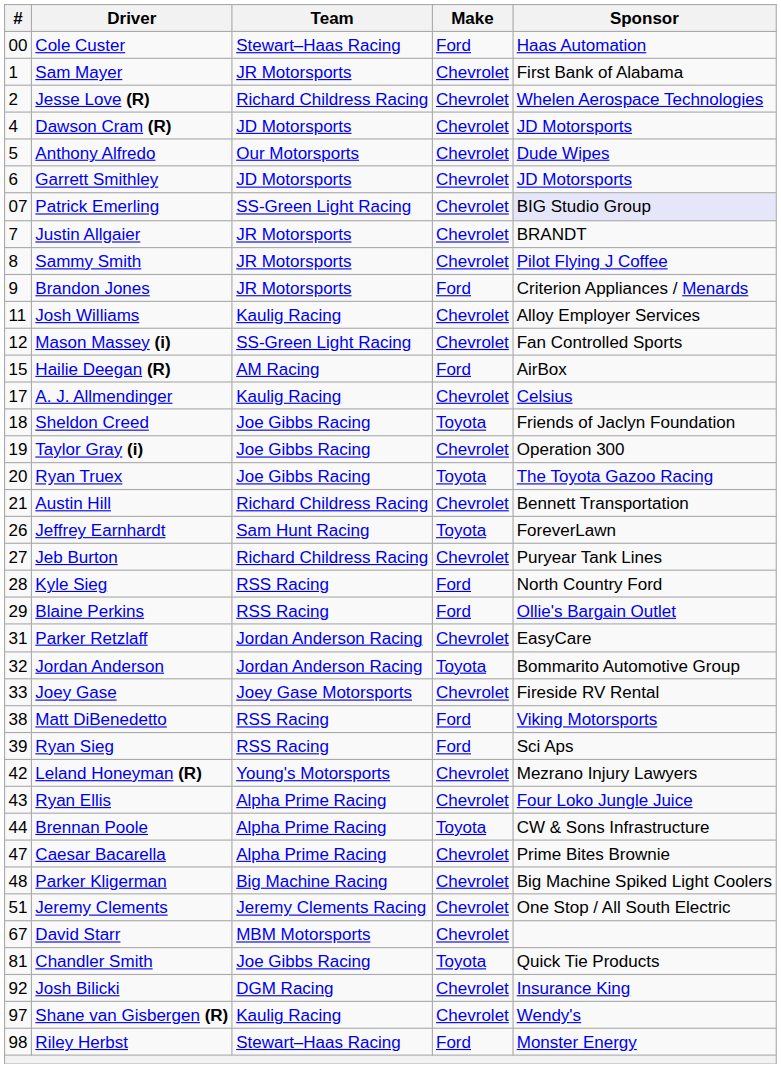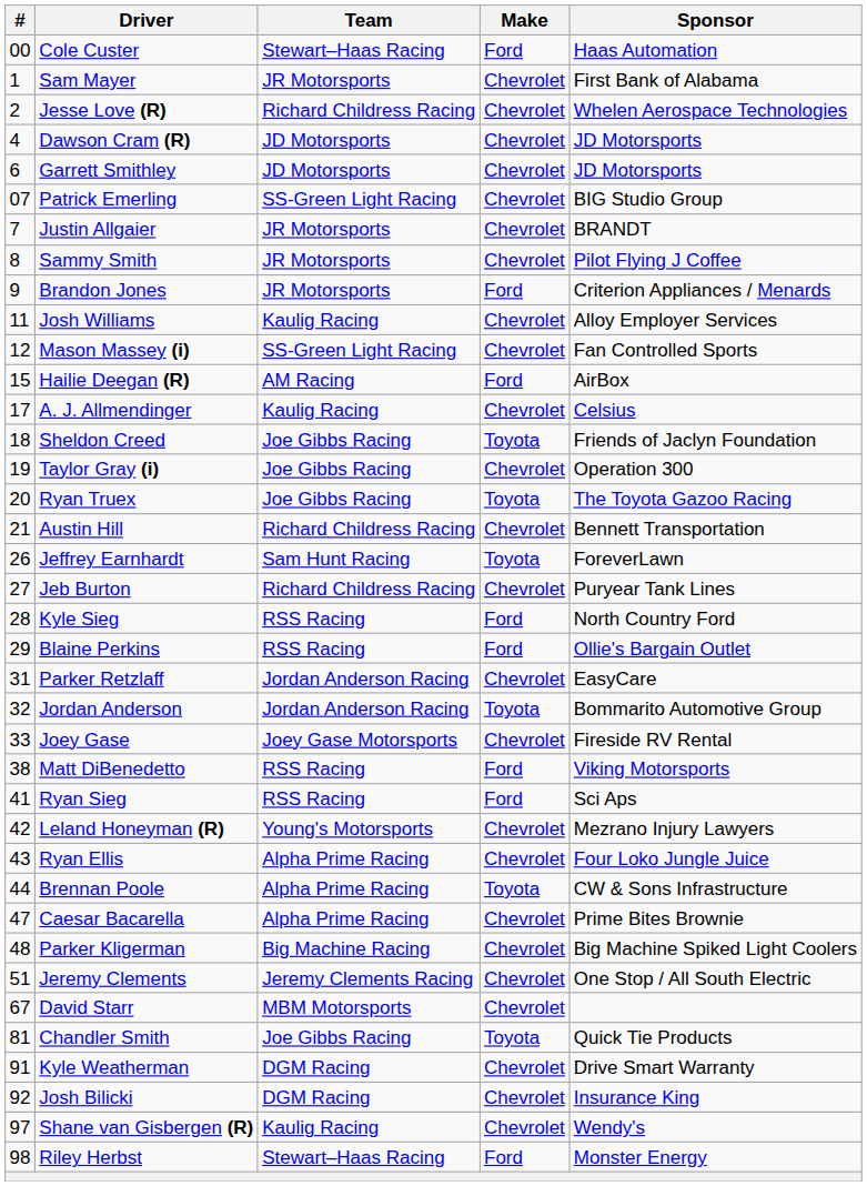 <table class="wikitable" style="font-size: 95%;">
 <tr>
 <th>#</th>
 <th>Driver</th>
 <th>Team</th>
 <th>Make</th>
 <th>Sponsor</th>
 </tr>
 <tr>
 <td>00</td>
 <td><a href='#'>Cole Custer</a></td>
 <td><a href='#'>Stewart–Haas Racing</a></td>
 <td><a href='#'>Ford</a></td>
 <td><a href='#'>Haas Automation</a></td>
 </tr>
 <tr>
 <td>1</td>
 <td><a href='#'>Sam Mayer</a></td>
 <td><a href='#'>JR Motorsports</a></td>
 <td><a href='#'>Chevrolet</a></td>
 <td>First Bank of Alabama</td>
 </tr>
 <tr>
 <td>2</td>
 <td><a href='#'>Jesse Love</a> <strong>(R)</strong></td>
 <td nowrap><a href='#'>Richard Childress Racing</a></td>
 <td><a href='#'>Chevrolet</a></td>
 <td><a href='#'>Whelen Aerospace Technologies</a></td>
 </tr>
 <tr>
 <td>4</td>
 <td><a href='#'>Dawson Cram</a> <strong>(R)</strong></td>
 <td><a href='#'>JD Motorsports</a></td>
 <td><a href='#'>Chevrolet</a></td>
 <td><a href='#'>JD Motorsports</a></td>
 </tr>
 <tr>
-<td>5</td>
-<td><a href='#'>Anthony Alfredo</a></td>
-<td><a href='#'>Our Motorsports</a></td>
-<td><a href='#'>Chevrolet</a></td>
-<td><a href='#'>Dude Wipes</a></td>
-</tr>
-<tr>
 <td>6</td>
 <td><a href='#'>Garrett Smithley</a></td>
 <td><a href='#'>JD Motorsports</a></td>
 <td><a href='#'>Chevrolet</a></td>
 <td><a href='#'>JD Motorsports</a></td>
 </tr>
 <tr>
 <td>07</td>
 <td><a href='#'>Patrick Emerling</a></td>
 <td><a href='#'>SS-Green Light Racing</a></td>
 <td><a href='#'>Chevrolet</a></td>
-<td style="background: lavender;">BIG Studio Group</td>
+<td>BIG Studio Group</td>
 </tr>
 <tr>
 <td>7</td>
 <td><a href='#'>Justin Allgaier</a></td>
 <td><a href='#'>JR Motorsports</a></td>
 <td><a href='#'>Chevrolet</a></td>
 <td>BRANDT</td>
 </tr>
 <tr>
 <td>8</td>
 <td><a href='#'>Sammy Smith</a></td>
 <td><a href='#'>JR Motorsports</a></td>
 <td><a href='#'>Chevrolet</a></td>
 <td><a href='#'>Pilot Flying J Coffee</a></td>
 </tr>
 <tr>
 <td>9</td>
 <td><a href='#'>Brandon Jones</a></td>
 <td><a href='#'>JR Motorsports</a></td>
 <td><a href='#'>Ford</a></td>
 <td>Criterion Appliances / <a href='#'>Menards</a></td>
 </tr>
 <tr>
 <td>11</td>
 <td><a href='#'>Josh Williams</a></td>
 <td><a href='#'>Kaulig Racing</a></td>
 <td><a href='#'>Chevrolet</a></td>
 <td>Alloy Employer Services</td>
 </tr>
 <tr>
 <td>12</td>
 <td><a href='#'>Mason Massey</a> <strong>(i)</strong></td>
 <td><a href='#'>SS-Green Light Racing</a></td>
 <td><a href='#'>Chevrolet</a></td>
 <td>Fan Controlled Sports</td>
 </tr>
 <tr>
 <td>15</td>
 <td><a href='#'>Hailie Deegan</a> <strong>(R)</strong></td>
 <td><a href='#'>AM Racing</a></td>
 <td><a href='#'>Ford</a></td>
 <td>AirBox</td>
 </tr>
 <tr>
 <td>17</td>
 <td><a href='#'>A. J. Allmendinger</a></td>
 <td><a href='#'>Kaulig Racing</a></td>
 <td><a href='#'>Chevrolet</a></td>
 <td><a href='#'>Celsius</a></td>
 </tr>
 <tr>
 <td>18</td>
 <td><a href='#'>Sheldon Creed</a></td>
 <td><a href='#'>Joe Gibbs Racing</a></td>
 <td><a href='#'>Toyota</a></td>
 <td>Friends of Jaclyn Foundation</td>
 </tr>
 <tr>
 <td>19</td>
 <td><a href='#'>Taylor Gray</a> <strong>(i)</strong></td>
 <td><a href='#'>Joe Gibbs Racing</a></td>
 <td><a href='#'>Chevrolet</a></td>
 <td>Operation 300</td>
 </tr>
 <tr>
 <td>20</td>
 <td><a href='#'>Ryan Truex</a></td>
 <td><a href='#'>Joe Gibbs Racing</a></td>
 <td><a href='#'>Toyota</a></td>
 <td><a href='#'>The Toyota Gazoo Racing</a></td>
 </tr>
 <tr>
 <td>21</td>
 <td><a href='#'>Austin Hill</a></td>
 <td><a href='#'>Richard Childress Racing</a></td>
 <td><a href='#'>Chevrolet</a></td>
 <td>Bennett Transportation</td>
 </tr>
 <tr>
 <td>26</td>
 <td><a href='#'>Jeffrey Earnhardt</a></td>
 <td><a href='#'>Sam Hunt Racing</a></td>
 <td><a href='#'>Toyota</a></td>
 <td>ForeverLawn</td>
 </tr>
 <tr>
 <td>27</td>
 <td><a href='#'>Jeb Burton</a></td>
 <td nowrap><a href='#'>Richard Childress Racing</a></td>
 <td><a href='#'>Chevrolet</a></td>
 <td>Puryear Tank Lines</td>
 </tr>
 <tr>
 <td>28</td>
 <td><a href='#'>Kyle Sieg</a></td>
 <td><a href='#'>RSS Racing</a></td>
 <td><a href='#'>Ford</a></td>
 <td>North Country Ford</td>
 </tr>
 <tr>
 <td>29</td>
 <td><a href='#'>Blaine Perkins</a></td>
 <td><a href='#'>RSS Racing</a></td>
 <td><a href='#'>Ford</a></td>
 <td><a href='#'>Ollie's Bargain Outlet</a></td>
 </tr>
 <tr>
 <td>31</td>
 <td><a href='#'>Parker Retzlaff</a></td>
 <td><a href='#'>Jordan Anderson Racing</a></td>
 <td><a href='#'>Chevrolet</a></td>
 <td>EasyCare</td>
 </tr>
 <tr>
 <td>32</td>
 <td><a href='#'>Jordan Anderson</a></td>
 <td><a href='#'>Jordan Anderson Racing</a></td>
 <td><a href='#'>Toyota</a></td>
 <td>Bommarito Automotive Group</td>
 </tr>
 <tr>
 <td>33</td>
 <td><a href='#'>Joey Gase</a></td>
 <td><a href='#'>Joey Gase Motorsports</a></td>
 <td><a href='#'>Chevrolet</a></td>
 <td>Fireside RV Rental</td>
 </tr>
 <tr>
 <td>38</td>
 <td><a href='#'>Matt DiBenedetto</a></td>
 <td><a href='#'>RSS Racing</a></td>
 <td><a href='#'>Ford</a></td>
 <td><a href='#'>Viking Motorsports</a></td>
 </tr>
 <tr>
-<td>39</td>
+<td>41</td>
 <td><a href='#'>Ryan Sieg</a></td>
 <td><a href='#'>RSS Racing</a></td>
 <td><a href='#'>Ford</a></td>
 <td>Sci Aps</td>
 </tr>
 <tr>
 <td>42</td>
 <td><a href='#'>Leland Honeyman</a> <strong>(R)</strong></td>
 <td><a href='#'>Young's Motorsports</a></td>
 <td><a href='#'>Chevrolet</a></td>
 <td>Mezrano Injury Lawyers</td>
 </tr>
 <tr>
 <td>43</td>
 <td><a href='#'>Ryan Ellis</a></td>
 <td><a href='#'>Alpha Prime Racing</a></td>
 <td><a href='#'>Chevrolet</a></td>
 <td><a href='#'>Four Loko Jungle Juice</a></td>
 </tr>
 <tr>
 <td>44</td>
 <td><a href='#'>Brennan Poole</a></td>
 <td><a href='#'>Alpha Prime Racing</a></td>
 <td><a href='#'>Toyota</a></td>
 <td>CW & Sons Infrastructure</td>
 </tr>
 <tr>
 <td>47</td>
 <td><a href='#'>Caesar Bacarella</a></td>
 <td><a href='#'>Alpha Prime Racing</a></td>
 <td><a href='#'>Chevrolet</a></td>
 <td>Prime Bites Brownie</td>
 </tr>
 <tr>
 <td>48</td>
 <td><a href='#'>Parker Kligerman</a></td>
 <td><a href='#'>Big Machine Racing</a></td>
 <td><a href='#'>Chevrolet</a></td>
 <td nowrap>Big Machine Spiked Light Coolers</td>
 </tr>
 <tr>
 <td>51</td>
 <td><a href='#'>Jeremy Clements</a></td>
 <td nowrap><a href='#'>Jeremy Clements Racing</a></td>
 <td><a href='#'>Chevrolet</a></td>
 <td>One Stop / All South Electric</td>
 </tr>
 <tr>
 <td>67</td>
 <td><a href='#'>David Starr</a></td>
 <td><a href='#'>MBM Motorsports</a></td>
 <td><a href='#'>Chevrolet</a></td>
 <td></td>
 </tr>
 <tr>
 <td>81</td>
 <td><a href='#'>Chandler Smith</a></td>
 <td><a href='#'>Joe Gibbs Racing</a></td>
 <td><a href='#'>Toyota</a></td>
 <td>Quick Tie Products</td>
 </tr>
 <tr>
+<td>91</td>
+<td><a href='#'>Kyle Weatherman</a></td>
+<td><a href='#'>DGM Racing</a></td>
+<td><a href='#'>Chevrolet</a></td>
+<td>Drive Smart Warranty</td>
+</tr>
+<tr>
 <td>92</td>
 <td><a href='#'>Josh Bilicki</a></td>
 <td><a href='#'>DGM Racing</a></td>
 <td><a href='#'>Chevrolet</a></td>
 <td><a href='#'>Insurance King</a></td>
 </tr>
 <tr>
 <td>97</td>
 <td nowrap><a href='#'>Shane van Gisbergen</a> <strong>(R)</strong></td>
 <td><a href='#'>Kaulig Racing</a></td>
 <td><a href='#'>Chevrolet</a></td>
 <td><a href='#'>Wendy's</a></td>
 </tr>
 <tr>
 <td>98</td>
 <td><a href='#'>Riley Herbst</a></td>
 <td><a href='#'>Stewart–Haas Racing</a></td>
 <td><a href='#'>Ford</a></td>
 <td><a href='#'>Monster Energy</a></td>
 </tr>
 <tr>
 <th colspan="5"></th>
 </tr>
 </table>
